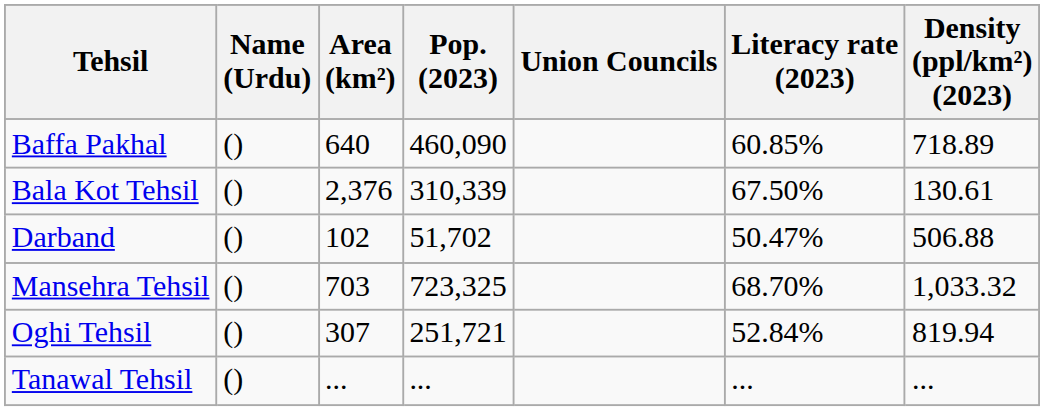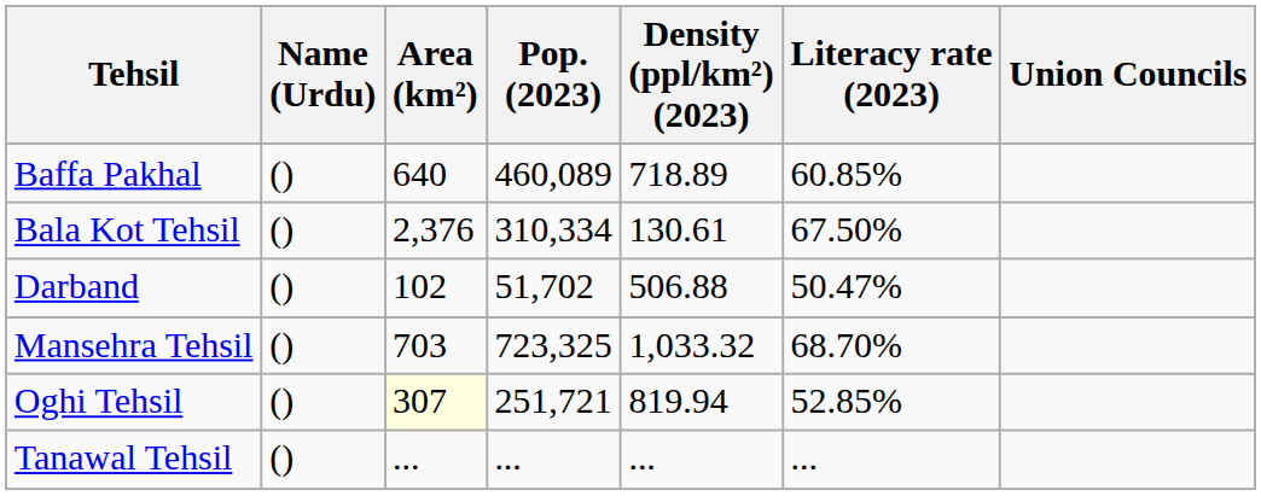 <table class="wikitable sortable static-row-numbers static-row-header-hash">
 <tr>
 <th>Tehsil</th>
 <th>Name<br>(Urdu)</th>
 <th>Area<br>(km²)</th>
 <th>Pop.<br>(2023)</th>
+<th>Density<br>(ppl/km²)<br>(2023)</th>
+<th>Literacy rate<br>(2023)</th>
 <th>Union Councils</th>
-<th>Literacy rate<br>(2023)</th>
-<th>Density<br>(ppl/km²)<br>(2023)</th>
 </tr>
 <tr>
 <td><a href='#'>Baffa Pakhal</a></td>
 <td>()</td>
 <td>640</td>
-<td>460,090</td>
+<td>460,089</td>
+<td>718.89</td>
+<td>60.85%</td>
 <td></td>
-<td>60.85%</td>
-<td>718.89</td>
 </tr>
 <tr>
 <td><a href='#'>Bala Kot Tehsil</a></td>
 <td>()</td>
 <td>2,376</td>
-<td>310,339</td>
+<td>310,334</td>
+<td>130.61</td>
+<td>67.50%</td>
 <td></td>
-<td>67.50%</td>
-<td>130.61</td>
 </tr>
 <tr>
 <td><a href='#'>Darband</a></td>
 <td>()</td>
 <td>102</td>
 <td>51,702</td>
+<td>506.88</td>
+<td>50.47%</td>
 <td></td>
-<td>50.47%</td>
-<td>506.88</td>
 </tr>
 <tr>
 <td><a href='#'>Mansehra Tehsil</a></td>
 <td>()</td>
 <td>703</td>
 <td>723,325</td>
+<td>1,033.32</td>
+<td>68.70%</td>
 <td></td>
-<td>68.70%</td>
-<td>1,033.32</td>
 </tr>
 <tr>
 <td><a href='#'>Oghi Tehsil</a></td>
 <td>()</td>
-<td>307</td>
+<td style="background: lightyellow;">307</td>
 <td>251,721</td>
+<td>819.94</td>
+<td>52.85%</td>
 <td></td>
-<td>52.84%</td>
-<td>819.94</td>
 </tr>
 <tr>
 <td><a href='#'>Tanawal Tehsil</a></td>
 <td>()</td>
 <td>...</td>
 <td>...</td>
-<td></td>
 <td>...</td>
 <td>...</td>
+<td></td>
 </tr>
 </table>
